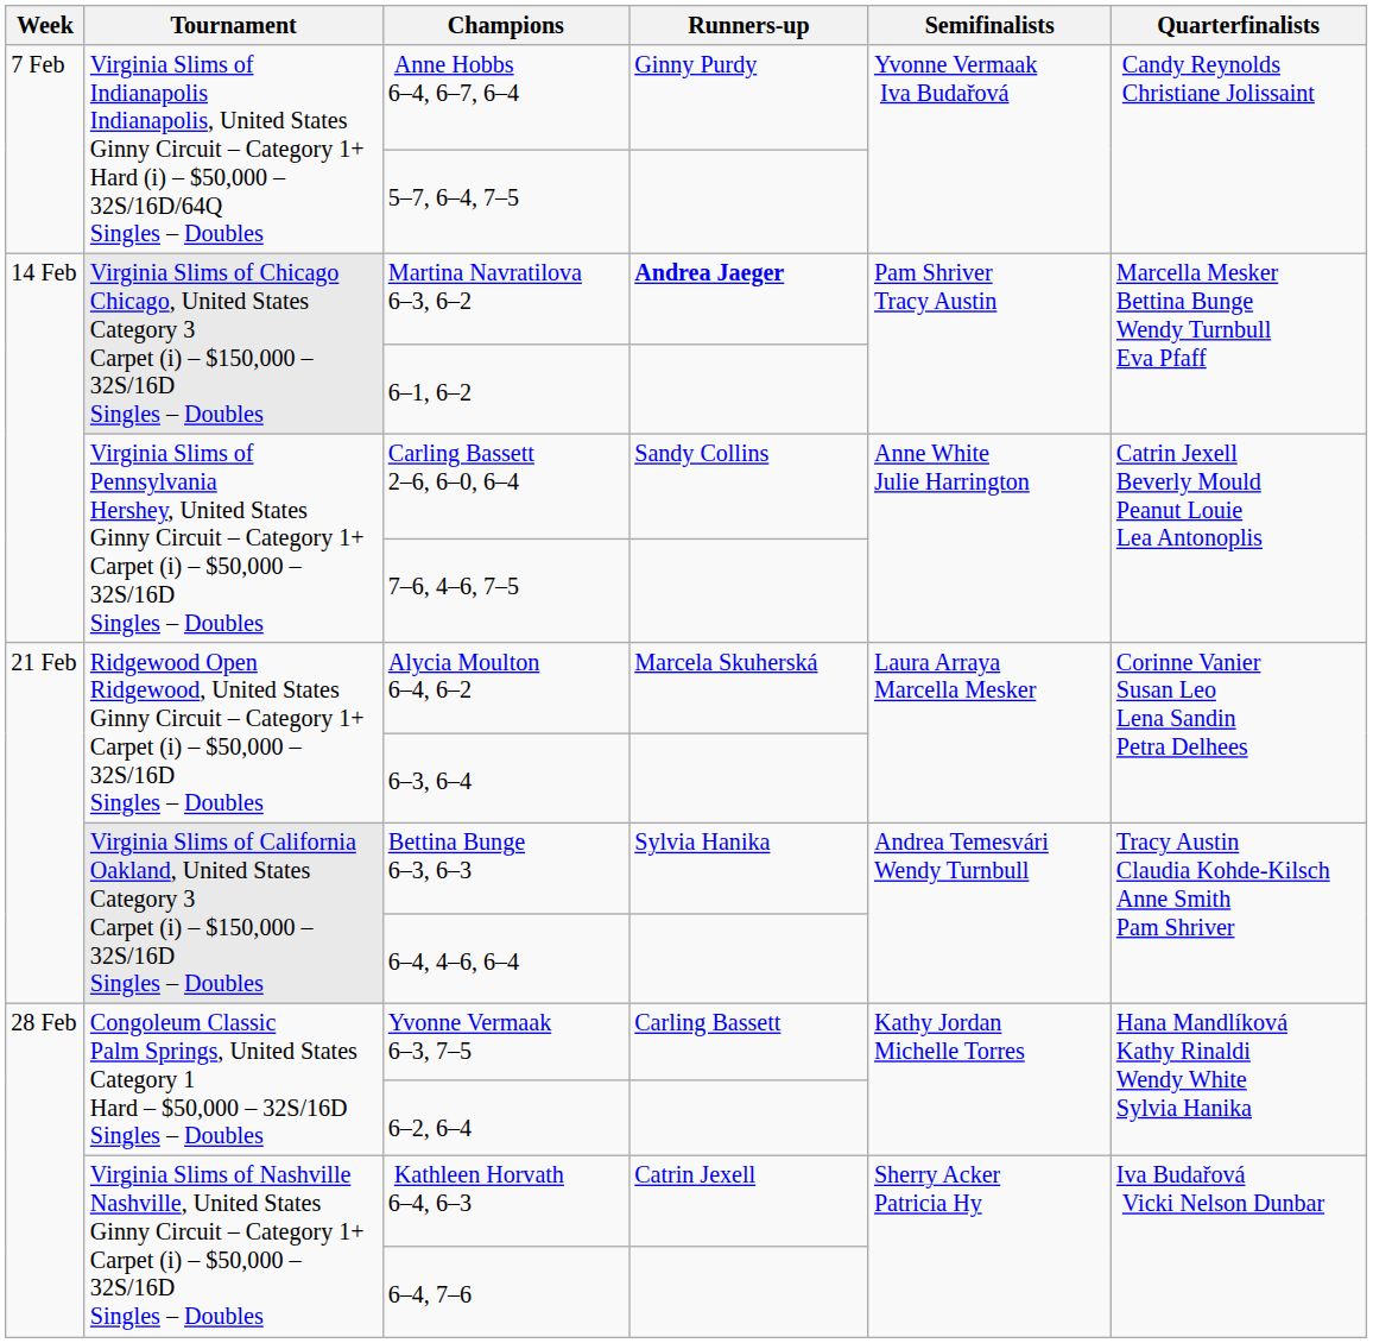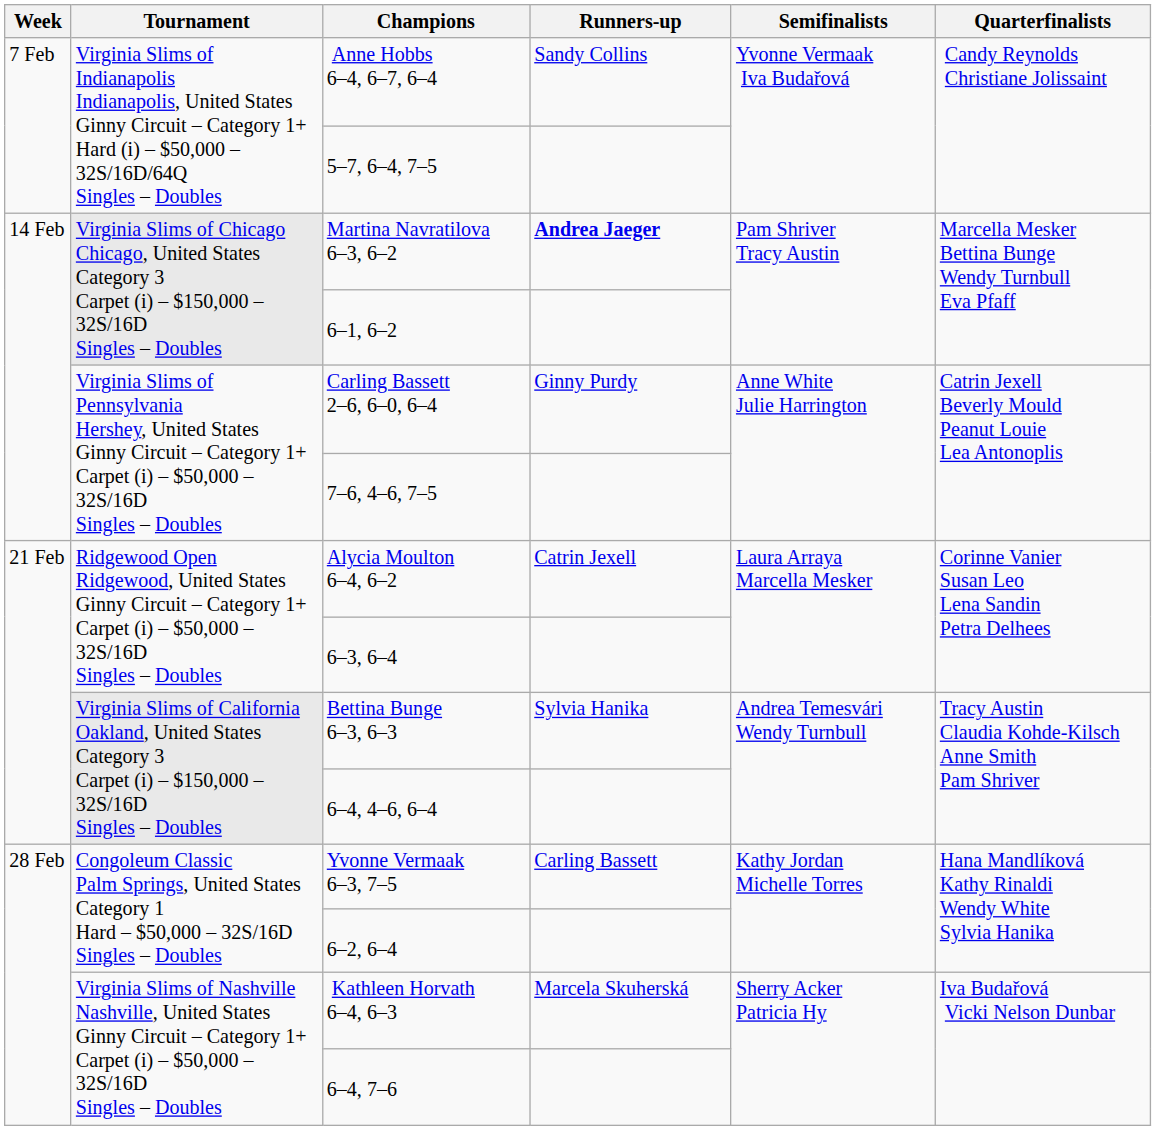 <table class=wikitable style=font-size:95%>
 <tr>
 <th style="width:48px;">Week</th>
 <th style="width:248px;">Tournament</th>
 <th style="width:200px;">Champions</th>
 <th style="width:200px;">Runners-up</th>
 <th style="width:190px;">Semifinalists</th>
 <th style="width:190px;">Quarterfinalists</th>
 </tr>
 <tr valign="top">
 <td rowspan=2>7 Feb</td>
 <td rowspan=2><a href='#'>Virginia Slims of Indianapolis</a><br> <a href='#'>Indianapolis</a>, United States<br>Ginny Circuit – Category 1+<br>Hard (i) – $50,000 – 32S/16D/64Q <br><a href='#'>Singles</a> – <a href='#'>Doubles</a></td>
 <td> <a href='#'>Anne Hobbs</a><br>6–4, 6–7, 6–4</td>
-<td> <a href='#'>Ginny Purdy</a></td>
+<td> <a href='#'>Sandy Collins</a></td>
 <td rowspan=2> <a href='#'>Yvonne Vermaak</a><br> <a href='#'>Iva Budařová</a><br></td>
 <td rowspan=2> <a href='#'>Candy Reynolds</a><br> <a href='#'>Christiane Jolissaint</a><br> <br></td>
 </tr>
 <tr valign="top">
 <td><br> 5–7, 6–4, 7–5</td>
 <td></td>
 </tr>
 <tr valign=top>
 <td rowspan=4>14 Feb</td>
 <td rowspan=2 style="background:#e9e9e9;"><a href='#'>Virginia Slims of Chicago</a><br> <a href='#'>Chicago</a>, United States<br>Category 3<br> Carpet (i) – $150,000 – 32S/16D <br><a href='#'>Singles</a> – <a href='#'>Doubles</a></td>
 <td> <a href='#'>Martina Navratilova</a> <br>6–3, 6–2</td>
 <td><strong> <a href='#'>Andrea Jaeger</a></strong></td>
 <td rowspan=2> <a href='#'>Pam Shriver</a><br>  <a href='#'>Tracy Austin</a><br></td>
 <td rowspan=2> <a href='#'>Marcella Mesker</a><br>  <a href='#'>Bettina Bunge</a><br>  <a href='#'>Wendy Turnbull</a> <br>  <a href='#'>Eva Pfaff</a></td>
 </tr>
 <tr valign=top>
 <td><br>6–1, 6–2</td>
 <td></td>
 </tr>
 <tr valign=top>
 <td rowspan=2><a href='#'>Virginia Slims of Pennsylvania</a><br> <a href='#'>Hershey</a>, United States<br>Ginny Circuit – Category 1+<br> Carpet (i) – $50,000 – 32S/16D <br><a href='#'>Singles</a> – <a href='#'>Doubles</a></td>
 <td> <a href='#'>Carling Bassett</a> <br>2–6, 6–0, 6–4</td>
-<td> <a href='#'>Sandy Collins</a></td>
+<td> <a href='#'>Ginny Purdy</a></td>
 <td rowspan=2> <a href='#'>Anne White</a><br>  <a href='#'>Julie Harrington</a> <br></td>
 <td rowspan=2> <a href='#'>Catrin Jexell</a><br>  <a href='#'>Beverly Mould</a><br>  <a href='#'>Peanut Louie</a> <br>  <a href='#'>Lea Antonoplis</a></td>
 </tr>
 <tr valign=top>
 <td><br>7–6, 4–6, 7–5</td>
 <td></td>
 </tr>
 <tr valign=top>
 <td rowspan=4>21 Feb</td>
 <td rowspan=2><a href='#'>Ridgewood Open</a><br> <a href='#'>Ridgewood</a>, United States<br>Ginny Circuit – Category 1+<br> Carpet (i) – $50,000 – 32S/16D <br><a href='#'>Singles</a> – <a href='#'>Doubles</a></td>
 <td> <a href='#'>Alycia Moulton</a> <br>6–4, 6–2</td>
-<td> <a href='#'>Marcela Skuherská</a></td>
+<td> <a href='#'>Catrin Jexell</a></td>
 <td rowspan=2> <a href='#'>Laura Arraya</a><br>  <a href='#'>Marcella Mesker</a> <br></td>
 <td rowspan=2> <a href='#'>Corinne Vanier</a><br>  <a href='#'>Susan Leo</a><br>  <a href='#'>Lena Sandin</a> <br>  <a href='#'>Petra Delhees</a></td>
 </tr>
 <tr valign=top>
 <td><br>6–3, 6–4</td>
 <td></td>
 </tr>
 <tr valign=top>
 <td rowspan=2 style="background:#e9e9e9;"><a href='#'>Virginia Slims of California</a><br> <a href='#'>Oakland</a>, United States<br>Category 3<br> Carpet (i) – $150,000 – 32S/16D <br><a href='#'>Singles</a> – <a href='#'>Doubles</a></td>
 <td> <a href='#'>Bettina Bunge</a> <br>6–3, 6–3</td>
 <td> <a href='#'>Sylvia Hanika</a></td>
 <td rowspan=2> <a href='#'>Andrea Temesvári</a><br>  <a href='#'>Wendy Turnbull</a> <br></td>
 <td rowspan=2> <a href='#'>Tracy Austin</a><br>  <a href='#'>Claudia Kohde-Kilsch</a><br>  <a href='#'>Anne Smith</a> <br>  <a href='#'>Pam Shriver</a></td>
 </tr>
 <tr valign=top>
 <td><br>6–4, 4–6, 6–4</td>
 <td></td>
 </tr>
 <tr valign=top>
 <td rowspan=4>28 Feb</td>
 <td rowspan=2><a href='#'>Congoleum Classic</a><br> <a href='#'>Palm Springs</a>, United States<br>Category 1<br> Hard – $50,000 – 32S/16D <br><a href='#'>Singles</a> – <a href='#'>Doubles</a></td>
 <td> <a href='#'>Yvonne Vermaak</a> <br>6–3, 7–5</td>
 <td> <a href='#'>Carling Bassett</a></td>
 <td rowspan=2> <a href='#'>Kathy Jordan</a><br>  <a href='#'>Michelle Torres</a> <br></td>
 <td rowspan=2> <a href='#'>Hana Mandlíková</a><br>  <a href='#'>Kathy Rinaldi</a><br>  <a href='#'>Wendy White</a> <br>  <a href='#'>Sylvia Hanika</a></td>
 </tr>
 <tr valign=top>
 <td><br>6–2, 6–4</td>
 <td></td>
 </tr>
 <tr valign="top">
 <td rowspan=2><a href='#'>Virginia Slims of Nashville</a><br> <a href='#'>Nashville</a>, United States<br>Ginny Circuit – Category 1+<br>Carpet (i) – $50,000 – 32S/16D <br><a href='#'>Singles</a> – <a href='#'>Doubles</a></td>
 <td> <a href='#'>Kathleen Horvath</a><br>6–4, 6–3</td>
-<td> <a href='#'>Catrin Jexell</a></td>
+<td> <a href='#'>Marcela Skuherská</a></td>
 <td rowspan=2> <a href='#'>Sherry Acker</a><br> <a href='#'>Patricia Hy</a></td>
 <td rowspan=2> <a href='#'>Iva Budařová</a><br> <a href='#'>Vicki Nelson Dunbar</a><br> <br></td>
 </tr>
 <tr valign="top">
 <td><br> 6–4, 7–6</td>
 <td></td>
 </tr>
 </table>
